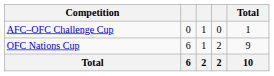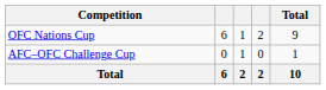 <table class="wikitable" style="width:30%; font-size:90%; text-align:center;">
 <tr>
 <th>Competition</th>
 <th></th>
 <th></th>
 <th></th>
 <th>Total</th>
 </tr>
 <tr>
+<td align="left"><a href='#'>OFC Nations Cup</a></td>
+<td>6</td>
+<td>1</td>
+<td>2</td>
+<td>9</td>
+</tr>
+<tr>
 <td align="left"><a href='#'>AFC–OFC Challenge Cup</a></td>
 <td>0</td>
 <td>1</td>
 <td>0</td>
 <td>1</td>
-</tr>
-<tr>
-<td align="left"><a href='#'>OFC Nations Cup</a></td>
-<td>6</td>
-<td>1</td>
-<td>2</td>
-<td>9</td>
 </tr>
 <tr>
 <th>Total</th>
 <th>6</th>
 <th>2</th>
 <th>2</th>
 <th>10</th>
 </tr>
 </table>
